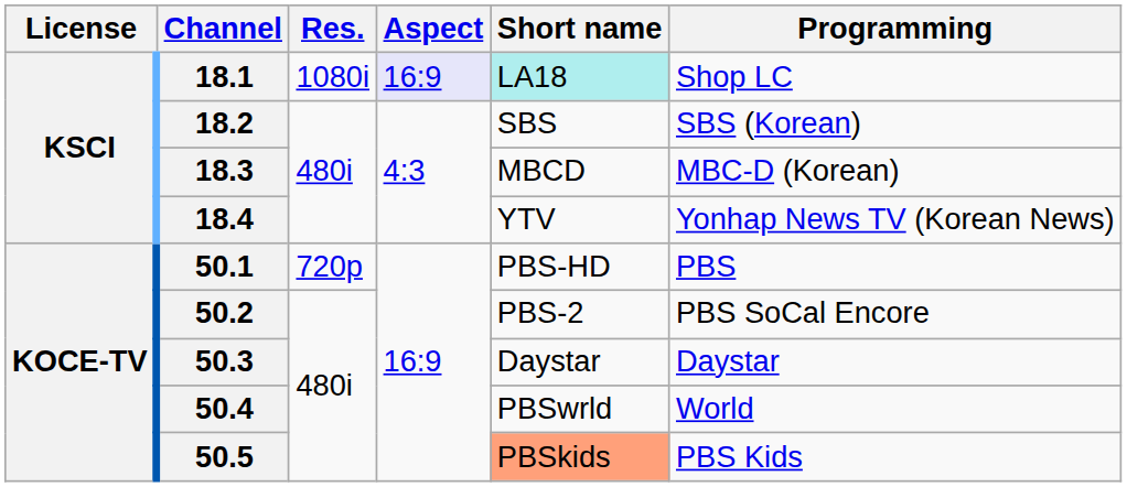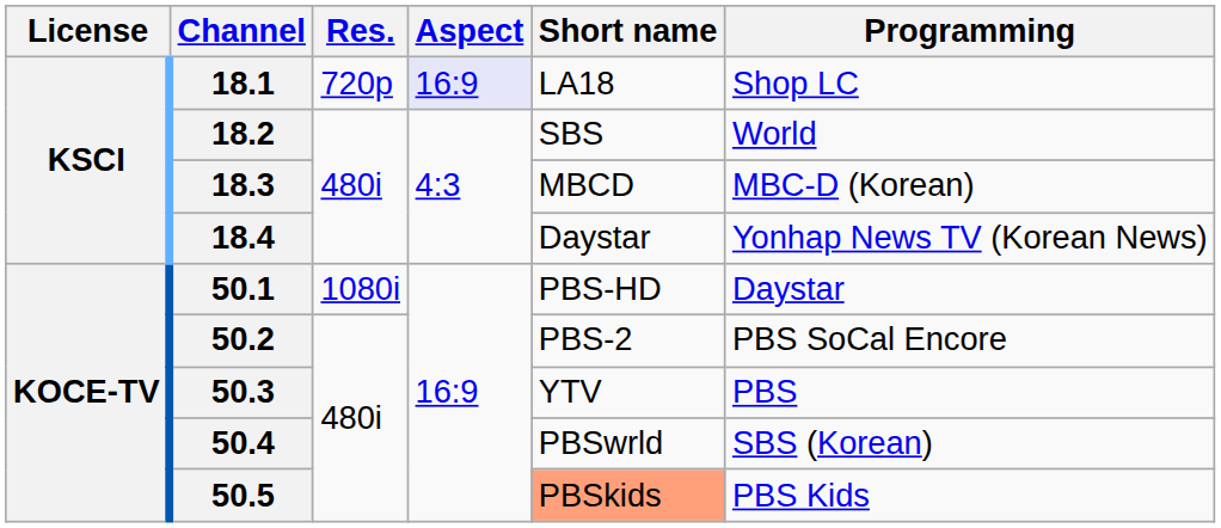 <table class="wikitable">
 <tr>
 <th scope = "col">License</th>
 <th scope = "col"><a href='#'>Channel</a></th>
 <th scope = "col"><a href='#'>Res.</a></th>
 <th scope = "col"><a href='#'>Aspect</a></th>
 <th scope = "col">Short name</th>
 <th scope = "col">Programming</th>
 </tr>
 <tr>
 <th rowspan = "4" scope = "row" style="border-right: 4px solid #60B0FF;">KSCI</th>
 <th scope = "row">18.1</th>
-<td><a href='#'>1080i</a></td>
+<td><a href='#'>720p</a></td>
 <td style="background: lavender;"><a href='#'>16:9</a></td>
-<td style="background: paleturquoise;">LA18</td>
+<td>LA18</td>
 <td><a href='#'>Shop LC</a></td>
 </tr>
 <tr>
 <th scope = "row">18.2</th>
 <td rowspan=3><a href='#'>480i</a></td>
 <td rowspan=3><a href='#'>4:3</a></td>
 <td>SBS</td>
-<td><a href='#'>SBS</a> (<a href='#'>Korean</a>)</td>
+<td><a href='#'>World</a></td>
 </tr>
 <tr>
 <th scope = "row">18.3</th>
 <td>MBCD</td>
 <td><a href='#'>MBC-D</a> (Korean)</td>
 </tr>
 <tr>
 <th scope = "row">18.4</th>
-<td>YTV</td>
+<td>Daystar</td>
 <td><a href='#'>Yonhap News TV</a> (Korean News)</td>
 </tr>
 <tr>
 <th rowspan = "5" scope = "row" style="border-right: 4px solid #0057AF;">KOCE-TV</th>
 <th scope = "row">50.1</th>
-<td><a href='#'>720p</a></td>
+<td><a href='#'>1080i</a></td>
 <td rowspan=5><a href='#'>16:9</a></td>
 <td>PBS-HD</td>
-<td><a href='#'>PBS</a></td>
+<td><a href='#'>Daystar</a></td>
 </tr>
 <tr>
 <th scope = "row">50.2</th>
 <td rowspan=4>480i</td>
 <td>PBS-2</td>
 <td>PBS SoCal Encore</td>
 </tr>
 <tr>
 <th scope = "row">50.3</th>
-<td>Daystar</td>
-<td><a href='#'>Daystar</a></td>
+<td>YTV</td>
+<td><a href='#'>PBS</a></td>
 </tr>
 <tr>
 <th scope = "row">50.4</th>
 <td>PBSwrld</td>
-<td><a href='#'>World</a></td>
+<td><a href='#'>SBS</a> (<a href='#'>Korean</a>)</td>
 </tr>
 <tr>
 <th scope = "row">50.5</th>
 <td style="background: lightsalmon;">PBSkids</td>
 <td><a href='#'>PBS Kids</a></td>
 </tr>
 </table>
